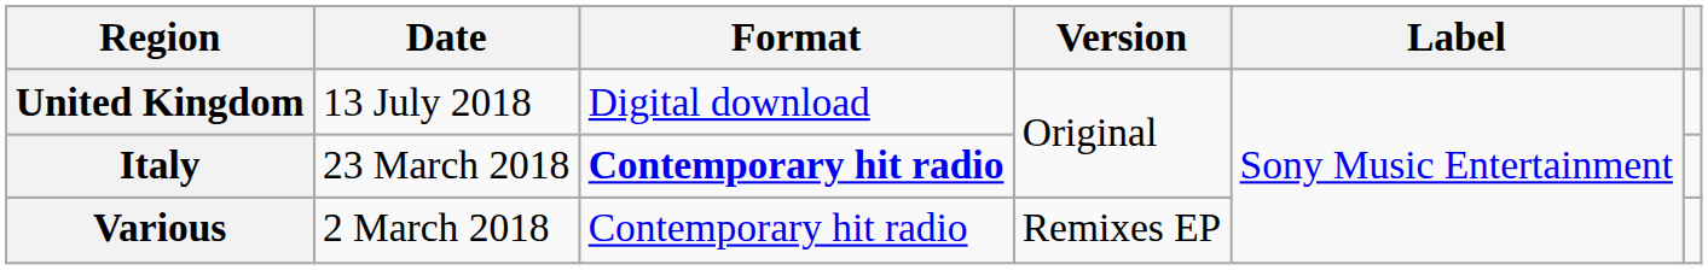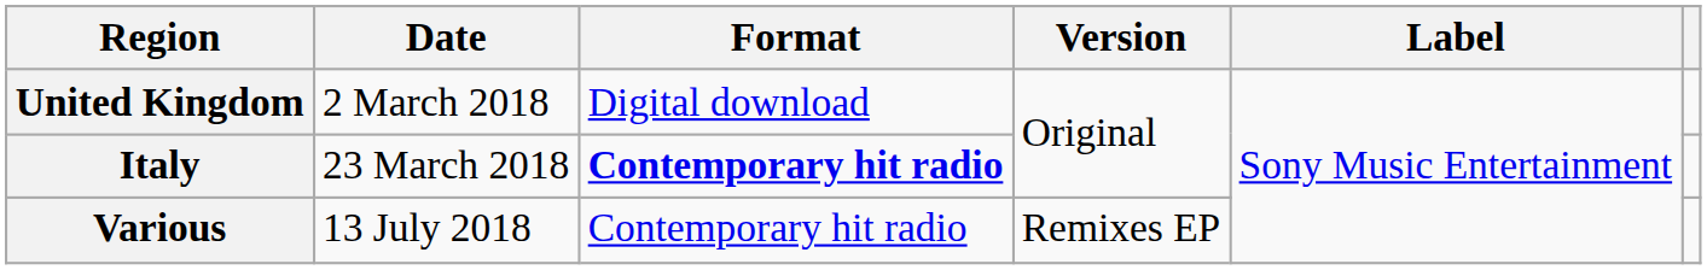 <table class="wikitable sortable plainrowheaders">
 <tr>
 <th>Region</th>
 <th>Date</th>
 <th>Format</th>
 <th>Version</th>
 <th>Label</th>
 <th></th>
 </tr>
 <tr>
 <th scope="row">United Kingdom</th>
-<td>13 July 2018</td>
+<td>2 March 2018</td>
 <td><a href='#'>Digital download</a></td>
 <td rowspan="2">Original</td>
 <td rowspan="3"><a href='#'>Sony Music Entertainment</a></td>
 <td></td>
 </tr>
 <tr>
 <th scope="row">Italy</th>
 <td>23 March 2018</td>
 <td><strong><a href='#'>Contemporary hit radio</a></strong></td>
 <td></td>
 </tr>
 <tr>
 <th scope="row">Various</th>
-<td>2 March 2018</td>
+<td>13 July 2018</td>
 <td><a href='#'>Contemporary hit radio</a></td>
 <td>Remixes EP</td>
 <td></td>
 </tr>
 </table>
